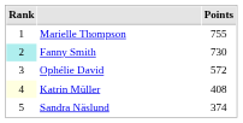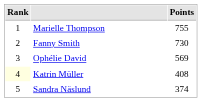 <table cellspacing="1" cellpadding="3" style="border:1px solid #AAAAAA;font-size:86%">
 <tr bgcolor="#E4E4E4">
 <th style="border-bottom:1px solid #AAAAAA" width=10>Rank</th>
 <th style="border-bottom:1px solid #AAAAAA" width=200></th>
 <th style="border-bottom:1px solid #AAAAAA" width=20>Points</th>
 </tr>
 <tr>
 <td style="text-align:center;">1</td>
 <td> <a href='#'>Marielle Thompson</a></td>
 <td align=center>755</td>
 </tr>
 <tr>
-<td style="background: paleturquoise; text-align:center;">2</td>
+<td style="text-align:center;">2</td>
 <td> <a href='#'>Fanny Smith</a></td>
 <td align=center>730</td>
 </tr>
 <tr>
 <td style="text-align:center;">3</td>
 <td> <a href='#'>Ophélie David</a></td>
-<td align=center>572</td>
+<td align=center>569</td>
 </tr>
 <tr>
 <td style="background: lightyellow; text-align:center;">4</td>
 <td> <a href='#'>Katrin Müller</a></td>
 <td align=center>408</td>
 </tr>
 <tr>
 <td style="text-align:center;">5</td>
 <td> <a href='#'>Sandra Näslund</a></td>
 <td align=center>374</td>
 </tr>
 </table>
